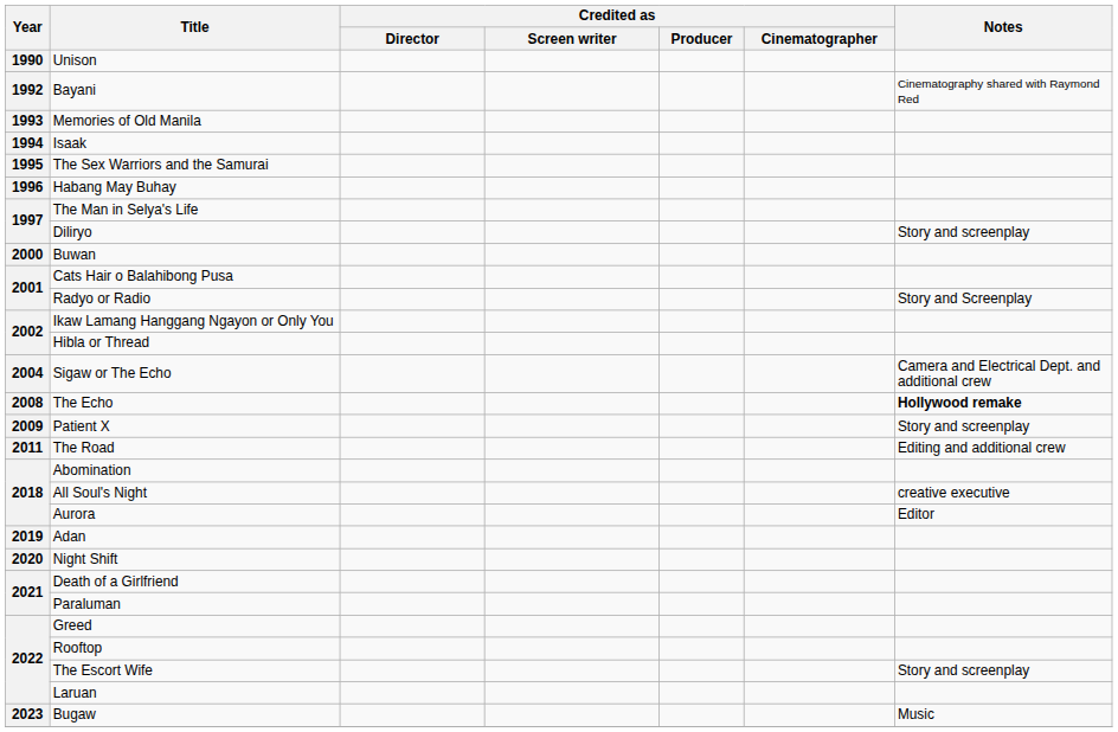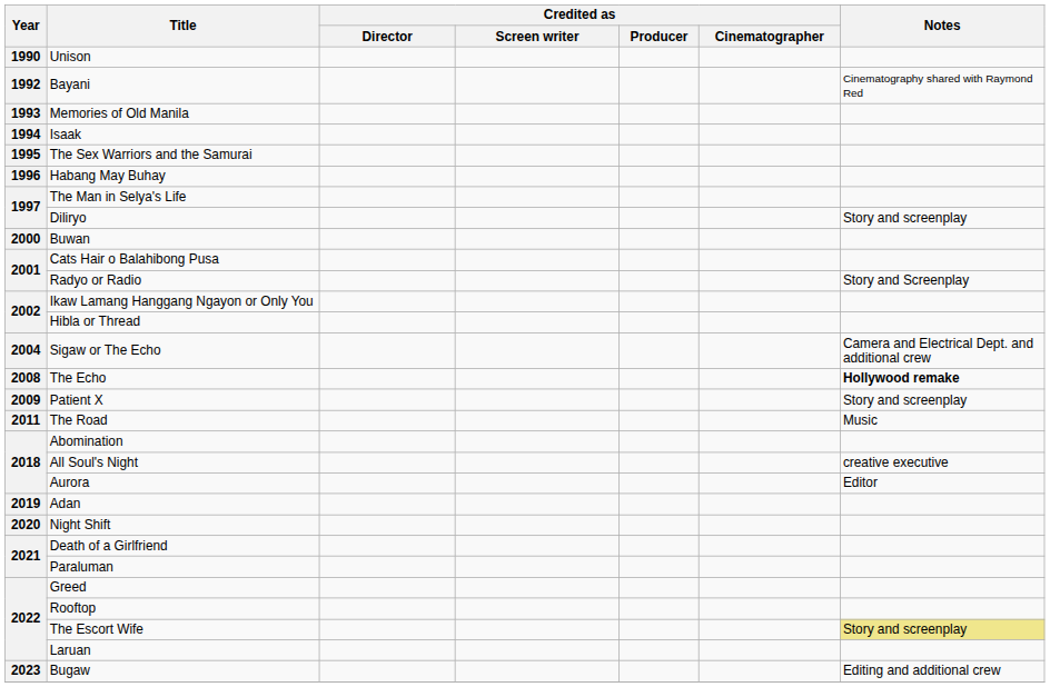 <table class="wikitable sortable plainrowheaders" style="margin-right: 0;">
 <tr>
 <th rowspan="2" scope="col" width="2%">Year</th>
 <th rowspan="2" scope="col" width="20%">Title</th>
 <th colspan="4" scope="col" width="50%">Credited as</th>
 <th rowspan="2" scope="col" width="15%" class="unsortable">Notes</th>
 </tr>
 <tr>
 <th scope="col" width="10%">Director</th>
 <th scope="col" width="12%">Screen writer</th>
 <th scope="col" width="5%">Producer</th>
 <th scope="col" width="8%">Cinematographer</th>
 </tr>
 <tr>
 <th>1990</th>
 <td>Unison</td>
 <td></td>
 <td></td>
 <td></td>
 <td></td>
 <td></td>
 </tr>
 <tr>
 <th>1992</th>
 <td>Bayani</td>
 <td></td>
 <td></td>
 <td></td>
 <td></td>
 <td><small>Cinematography shared with Raymond Red</small></td>
 </tr>
 <tr>
 <th>1993</th>
 <td>Memories of Old Manila</td>
 <td></td>
 <td></td>
 <td></td>
 <td></td>
 <td></td>
 </tr>
 <tr>
 <th>1994</th>
 <td>Isaak</td>
 <td></td>
 <td></td>
 <td></td>
 <td></td>
 <td></td>
 </tr>
 <tr>
 <th>1995</th>
 <td>The Sex Warriors and  the Samurai</td>
 <td></td>
 <td></td>
 <td></td>
 <td></td>
 <td></td>
 </tr>
 <tr>
 <th>1996</th>
 <td>Habang May Buhay</td>
 <td></td>
 <td></td>
 <td></td>
 <td></td>
 <td></td>
 </tr>
 <tr>
 <th rowspan="2">1997</th>
 <td>The Man in Selya's Life</td>
 <td></td>
 <td></td>
 <td></td>
 <td></td>
 <td></td>
 </tr>
 <tr>
 <td>Diliryo</td>
 <td></td>
 <td></td>
 <td></td>
 <td></td>
 <td>Story and screenplay</td>
 </tr>
 <tr>
 <th>2000</th>
 <td>Buwan</td>
 <td></td>
 <td></td>
 <td></td>
 <td></td>
 <td></td>
 </tr>
 <tr>
 <th rowspan="2">2001</th>
 <td>Cats Hair o Balahibong Pusa</td>
 <td></td>
 <td></td>
 <td></td>
 <td></td>
 <td></td>
 </tr>
 <tr>
 <td>Radyo or Radio</td>
 <td></td>
 <td></td>
 <td></td>
 <td></td>
 <td>Story and Screenplay</td>
 </tr>
 <tr>
 <th rowspan="2">2002</th>
 <td>Ikaw Lamang Hanggang Ngayon or Only You</td>
 <td></td>
 <td></td>
 <td></td>
 <td></td>
 <td></td>
 </tr>
 <tr>
 <td>Hibla or Thread</td>
 <td></td>
 <td></td>
 <td></td>
 <td></td>
 <td></td>
 </tr>
 <tr>
 <th>2004</th>
 <td>Sigaw or The Echo</td>
 <td></td>
 <td></td>
 <td></td>
 <td></td>
 <td>Camera and Electrical Dept. and additional crew</td>
 </tr>
 <tr>
 <th>2008</th>
 <td>The Echo</td>
 <td></td>
 <td></td>
 <td></td>
 <td></td>
 <td><strong>Hollywood remake</strong></td>
 </tr>
 <tr>
 <th>2009</th>
 <td>Patient X</td>
 <td></td>
 <td></td>
 <td></td>
 <td></td>
 <td>Story and screenplay</td>
 </tr>
 <tr>
 <th>2011</th>
 <td>The Road</td>
 <td></td>
 <td></td>
 <td></td>
 <td></td>
-<td>Editing and additional crew</td>
+<td>Music</td>
 </tr>
 <tr>
 <th rowspan="3">2018</th>
 <td>Abomination</td>
 <td></td>
 <td></td>
 <td></td>
 <td></td>
 </tr>
 <tr>
 <td>All Soul's Night</td>
 <td></td>
 <td></td>
 <td></td>
 <td></td>
 <td>creative executive</td>
 </tr>
 <tr>
 <td>Aurora</td>
 <td></td>
 <td></td>
 <td></td>
 <td></td>
 <td>Editor</td>
 </tr>
 <tr>
 <th>2019</th>
 <td>Adan</td>
 <td></td>
 <td></td>
 <td></td>
 <td></td>
 <td></td>
 </tr>
 <tr>
 <th>2020</th>
 <td>Night Shift</td>
 <td></td>
 <td></td>
 <td></td>
 <td></td>
 <td></td>
 </tr>
 <tr>
 <th rowspan="2">2021</th>
 <td>Death of a Girlfriend</td>
 <td></td>
 <td></td>
 <td></td>
 <td></td>
 <td></td>
 </tr>
 <tr>
 <td>Paraluman</td>
 <td></td>
 <td></td>
 <td></td>
 <td></td>
 <td></td>
 </tr>
 <tr>
 <th rowspan="4">2022</th>
 <td>Greed</td>
 <td></td>
 <td></td>
 <td></td>
 <td></td>
 <td></td>
 </tr>
 <tr>
 <td>Rooftop</td>
 <td></td>
 <td></td>
 <td></td>
 <td></td>
 <td></td>
 </tr>
 <tr>
 <td>The Escort Wife</td>
 <td></td>
 <td></td>
 <td></td>
 <td></td>
-<td>Story and screenplay</td>
+<td style="background: khaki;">Story and screenplay</td>
 </tr>
 <tr>
 <td>Laruan</td>
 <td></td>
 <td></td>
 <td></td>
 <td></td>
 <td></td>
 </tr>
 <tr>
 <th>2023</th>
 <td>Bugaw</td>
 <td></td>
 <td></td>
 <td></td>
 <td></td>
-<td>Music</td>
+<td>Editing and additional crew</td>
 </tr>
 <tr>
 </tr>
 </table>
